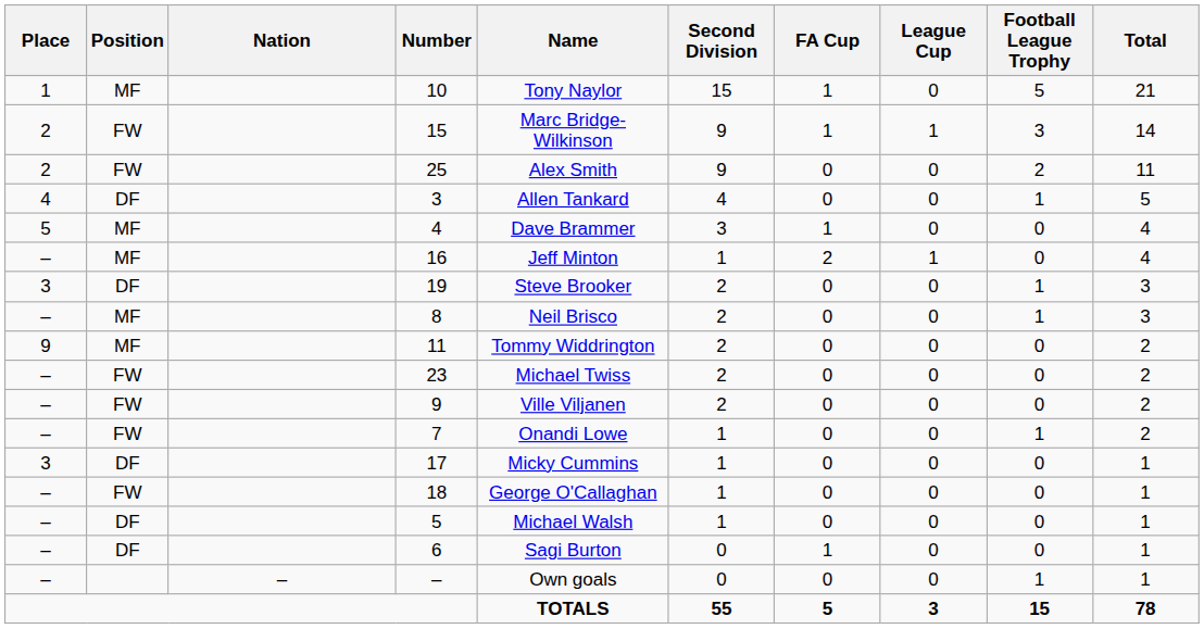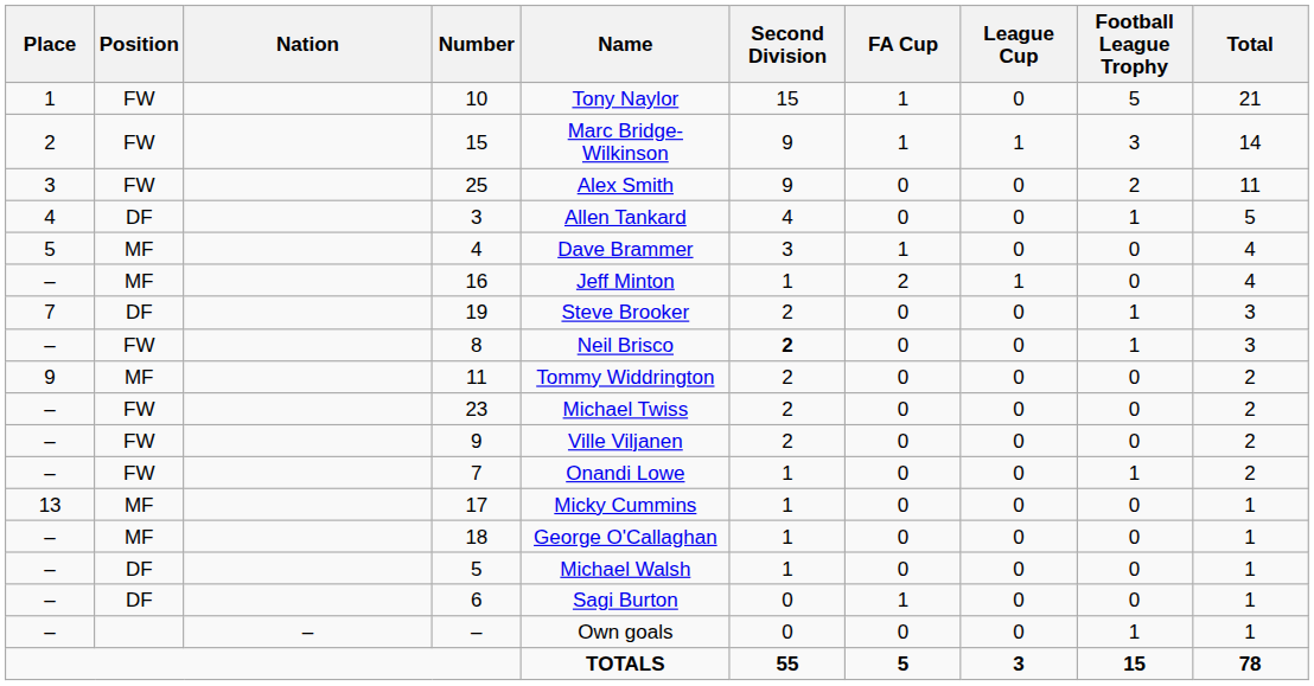 <table class="wikitable" style="font-size: 95%; text-align: center;">
 <tr>
 <th width=60>Place</th>
 <th width=60>Position</th>
 <th width=180>Nation</th>
 <th width=60>Number</th>
 <th width=150>Name</th>
 <th width=80>Second Division</th>
 <th width=80>FA Cup</th>
 <th width=80>League Cup</th>
 <th width=80>Football League Trophy</th>
 <th width=80>Total</th>
 </tr>
 <tr>
 <td>1</td>
-<td>MF</td>
+<td>FW</td>
 <td></td>
 <td>10</td>
 <td><a href='#'>Tony Naylor</a></td>
 <td>15</td>
 <td>1</td>
 <td>0</td>
 <td>5</td>
 <td>21</td>
 </tr>
 <tr>
 <td>2</td>
 <td>FW</td>
 <td></td>
 <td>15</td>
 <td><a href='#'>Marc Bridge-Wilkinson</a></td>
 <td>9</td>
 <td>1</td>
 <td>1</td>
 <td>3</td>
 <td>14</td>
 </tr>
 <tr>
-<td>2</td>
+<td>3</td>
 <td>FW</td>
 <td></td>
 <td>25</td>
 <td><a href='#'>Alex Smith</a></td>
 <td>9</td>
 <td>0</td>
 <td>0</td>
 <td>2</td>
 <td>11</td>
 </tr>
 <tr>
 <td>4</td>
 <td>DF</td>
 <td></td>
 <td>3</td>
 <td><a href='#'>Allen Tankard</a></td>
 <td>4</td>
 <td>0</td>
 <td>0</td>
 <td>1</td>
 <td>5</td>
 </tr>
 <tr>
 <td>5</td>
 <td>MF</td>
 <td></td>
 <td>4</td>
 <td><a href='#'>Dave Brammer</a></td>
 <td>3</td>
 <td>1</td>
 <td>0</td>
 <td>0</td>
 <td>4</td>
 </tr>
 <tr>
 <td>–</td>
 <td>MF</td>
 <td></td>
 <td>16</td>
 <td><a href='#'>Jeff Minton</a></td>
 <td>1</td>
 <td>2</td>
 <td>1</td>
 <td>0</td>
 <td>4</td>
 </tr>
 <tr>
-<td>3</td>
+<td>7</td>
 <td>DF</td>
 <td></td>
 <td>19</td>
 <td><a href='#'>Steve Brooker</a></td>
 <td>2</td>
 <td>0</td>
 <td>0</td>
 <td>1</td>
 <td>3</td>
 </tr>
 <tr>
 <td>–</td>
-<td>MF</td>
+<td>FW</td>
 <td></td>
 <td>8</td>
 <td><a href='#'>Neil Brisco</a></td>
-<td>2</td>
+<td><strong>2</strong></td>
 <td>0</td>
 <td>0</td>
 <td>1</td>
 <td>3</td>
 </tr>
 <tr>
 <td>9</td>
 <td>MF</td>
 <td></td>
 <td>11</td>
 <td><a href='#'>Tommy Widdrington</a></td>
 <td>2</td>
 <td>0</td>
 <td>0</td>
 <td>0</td>
 <td>2</td>
 </tr>
 <tr>
 <td>–</td>
 <td>FW</td>
 <td></td>
 <td>23</td>
 <td><a href='#'>Michael Twiss</a></td>
 <td>2</td>
 <td>0</td>
 <td>0</td>
 <td>0</td>
 <td>2</td>
 </tr>
 <tr>
 <td>–</td>
 <td>FW</td>
 <td></td>
 <td>9</td>
 <td><a href='#'>Ville Viljanen</a></td>
 <td>2</td>
 <td>0</td>
 <td>0</td>
 <td>0</td>
 <td>2</td>
 </tr>
 <tr>
 <td>–</td>
 <td>FW</td>
 <td></td>
 <td>7</td>
 <td><a href='#'>Onandi Lowe</a></td>
 <td>1</td>
 <td>0</td>
 <td>0</td>
 <td>1</td>
 <td>2</td>
 </tr>
 <tr>
-<td>3</td>
-<td>DF</td>
+<td>13</td>
+<td>MF</td>
 <td></td>
 <td>17</td>
 <td><a href='#'>Micky Cummins</a></td>
 <td>1</td>
 <td>0</td>
 <td>0</td>
 <td>0</td>
 <td>1</td>
 </tr>
 <tr>
 <td>–</td>
-<td>FW</td>
+<td>MF</td>
 <td></td>
 <td>18</td>
 <td><a href='#'>George O'Callaghan</a></td>
 <td>1</td>
 <td>0</td>
 <td>0</td>
 <td>0</td>
 <td>1</td>
 </tr>
 <tr>
 <td>–</td>
 <td>DF</td>
 <td></td>
 <td>5</td>
 <td><a href='#'>Michael Walsh</a></td>
 <td>1</td>
 <td>0</td>
 <td>0</td>
 <td>0</td>
 <td>1</td>
 </tr>
 <tr>
 <td>–</td>
 <td>DF</td>
 <td></td>
 <td>6</td>
 <td><a href='#'>Sagi Burton</a></td>
 <td>0</td>
 <td>1</td>
 <td>0</td>
 <td>0</td>
 <td>1</td>
 </tr>
 <tr>
 <td>–</td>
 <td></td>
 <td>–</td>
 <td>–</td>
 <td>Own goals</td>
 <td>0</td>
 <td>0</td>
 <td>0</td>
 <td>1</td>
 <td>1</td>
 </tr>
 <tr>
 <td colspan="4"></td>
 <td><strong>TOTALS</strong></td>
 <td><strong>55</strong></td>
 <td><strong>5</strong></td>
 <td><strong>3</strong></td>
 <td><strong>15</strong></td>
 <td><strong>78</strong></td>
 </tr>
 </table>
